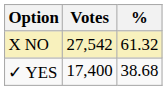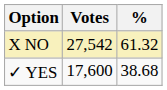 <table class="wikitable">
 <tr>
 <th>Option</th>
 <th>Votes</th>
 <th>%</th>
 </tr>
 <tr>
 <td style=background:#f8f1bd>X NO</td>
 <td style=background:#f8f1bd>27,542</td>
 <td style=background:#f8f1bd>61.32</td>
 </tr>
 <tr>
 <td>✓ YES</td>
-<td>17,400</td>
+<td>17,600</td>
 <td>38.68</td>
 </tr>
 </table>
